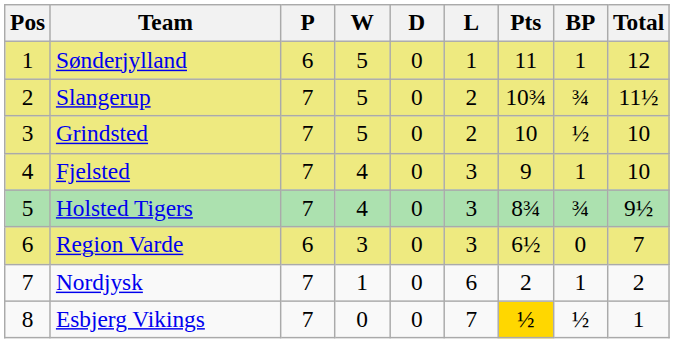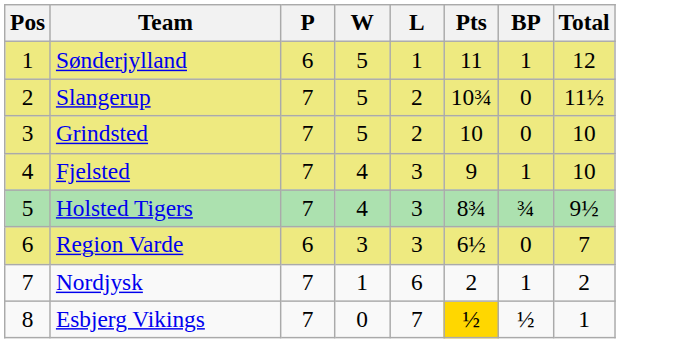 <table class="wikitable" style="font-size: 100%">
 <tr>
 <th width=20>Pos</th>
 <th width=150>Team</th>
 <th width=30>P</th>
 <th width=30>W</th>
-<th width=30>D</th>
 <th width=30>L</th>
 <th width=30>Pts</th>
 <th width=30>BP</th>
 <th width=30>Total</th>
 </tr>
 <tr align=center style="background:#EEEA80;">
 <td>1</td>
 <td align="left"><a href='#'>Sønderjylland</a></td>
 <td>6</td>
 <td>5</td>
-<td>0</td>
 <td>1</td>
 <td>11</td>
 <td>1</td>
 <td>12</td>
 </tr>
 <tr align=center style="background:#EEEA80;">
 <td>2</td>
 <td align="left"><a href='#'>Slangerup</a></td>
 <td>7</td>
 <td>5</td>
-<td>0</td>
 <td>2</td>
 <td>10¾</td>
-<td>¾</td>
+<td>0</td>
 <td>11½</td>
 </tr>
 <tr align=center style="background:#EEEA80;">
 <td>3</td>
 <td align="left"><a href='#'>Grindsted</a></td>
 <td>7</td>
 <td>5</td>
-<td>0</td>
 <td>2</td>
 <td>10</td>
-<td>½</td>
+<td>0</td>
 <td>10</td>
 </tr>
 <tr align=center style="background:#EEEA80;">
 <td>4</td>
 <td align="left"><a href='#'>Fjelsted</a></td>
 <td>7</td>
 <td>4</td>
-<td>0</td>
 <td>3</td>
 <td>9</td>
 <td>1</td>
 <td>10</td>
 </tr>
 <tr align=center style="background:#ACE1AF;">
 <td>5</td>
 <td align="left"><a href='#'>Holsted Tigers</a></td>
 <td>7</td>
 <td>4</td>
-<td>0</td>
 <td>3</td>
 <td>8¾</td>
 <td>¾</td>
 <td>9½</td>
 </tr>
 <tr align=center style="background:#EEEA80;">
 <td>6</td>
 <td align="left"><a href='#'>Region Varde</a></td>
 <td>6</td>
 <td>3</td>
-<td>0</td>
 <td>3</td>
 <td>6½</td>
 <td>0</td>
 <td>7</td>
 </tr>
 <tr align=center>
 <td>7</td>
 <td align="left"><a href='#'>Nordjysk</a></td>
 <td>7</td>
 <td>1</td>
-<td>0</td>
 <td>6</td>
 <td>2</td>
 <td>1</td>
 <td>2</td>
 </tr>
 <tr align=center>
 <td>8</td>
 <td align="left"><a href='#'>Esbjerg Vikings</a></td>
 <td>7</td>
 <td>0</td>
-<td>0</td>
 <td>7</td>
 <td style="background: gold;">½</td>
 <td>½</td>
 <td>1</td>
 </tr>
 </table>
